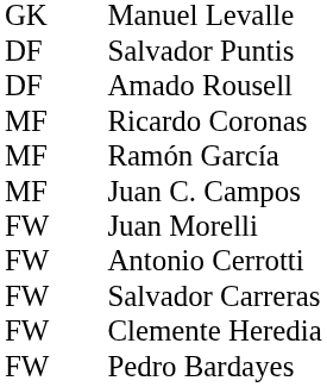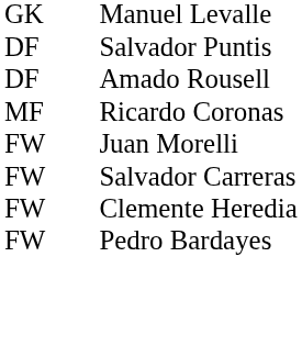 <table cellspacing="0" cellpadding="0" style="font-size:90%; margin:0.2em auto;">
 <tr>
 <th width="25"></th>
 <th width="25"></th>
 </tr>
 <tr>
 <td>GK</td>
 <td></td>
 <td> Manuel Levalle</td>
 </tr>
 <tr>
 <td>DF</td>
 <td></td>
 <td> Salvador Puntis</td>
 </tr>
 <tr>
 <td>DF</td>
 <td></td>
 <td> Amado Rousell</td>
 </tr>
 <tr>
 <td>MF</td>
 <td></td>
 <td> Ricardo Coronas</td>
 </tr>
 <tr>
-<td>MF</td>
-<td></td>
-<td> Ramón García</td>
-</tr>
-<tr>
-<td>MF</td>
-<td></td>
-<td> Juan C. Campos</td>
-</tr>
-<tr>
 <td>FW</td>
 <td></td>
 <td> Juan Morelli</td>
-</tr>
-<tr>
-<td>FW</td>
-<td></td>
-<td> Antonio Cerrotti</td>
 </tr>
 <tr>
 <td>FW</td>
 <td></td>
 <td> Salvador Carreras</td>
 </tr>
 <tr>
 <td>FW</td>
 <td></td>
 <td> Clemente Heredia</td>
 </tr>
 <tr>
 <td>FW</td>
 <td></td>
 <td> Pedro Bardayes</td>
 </tr>
 </table>
